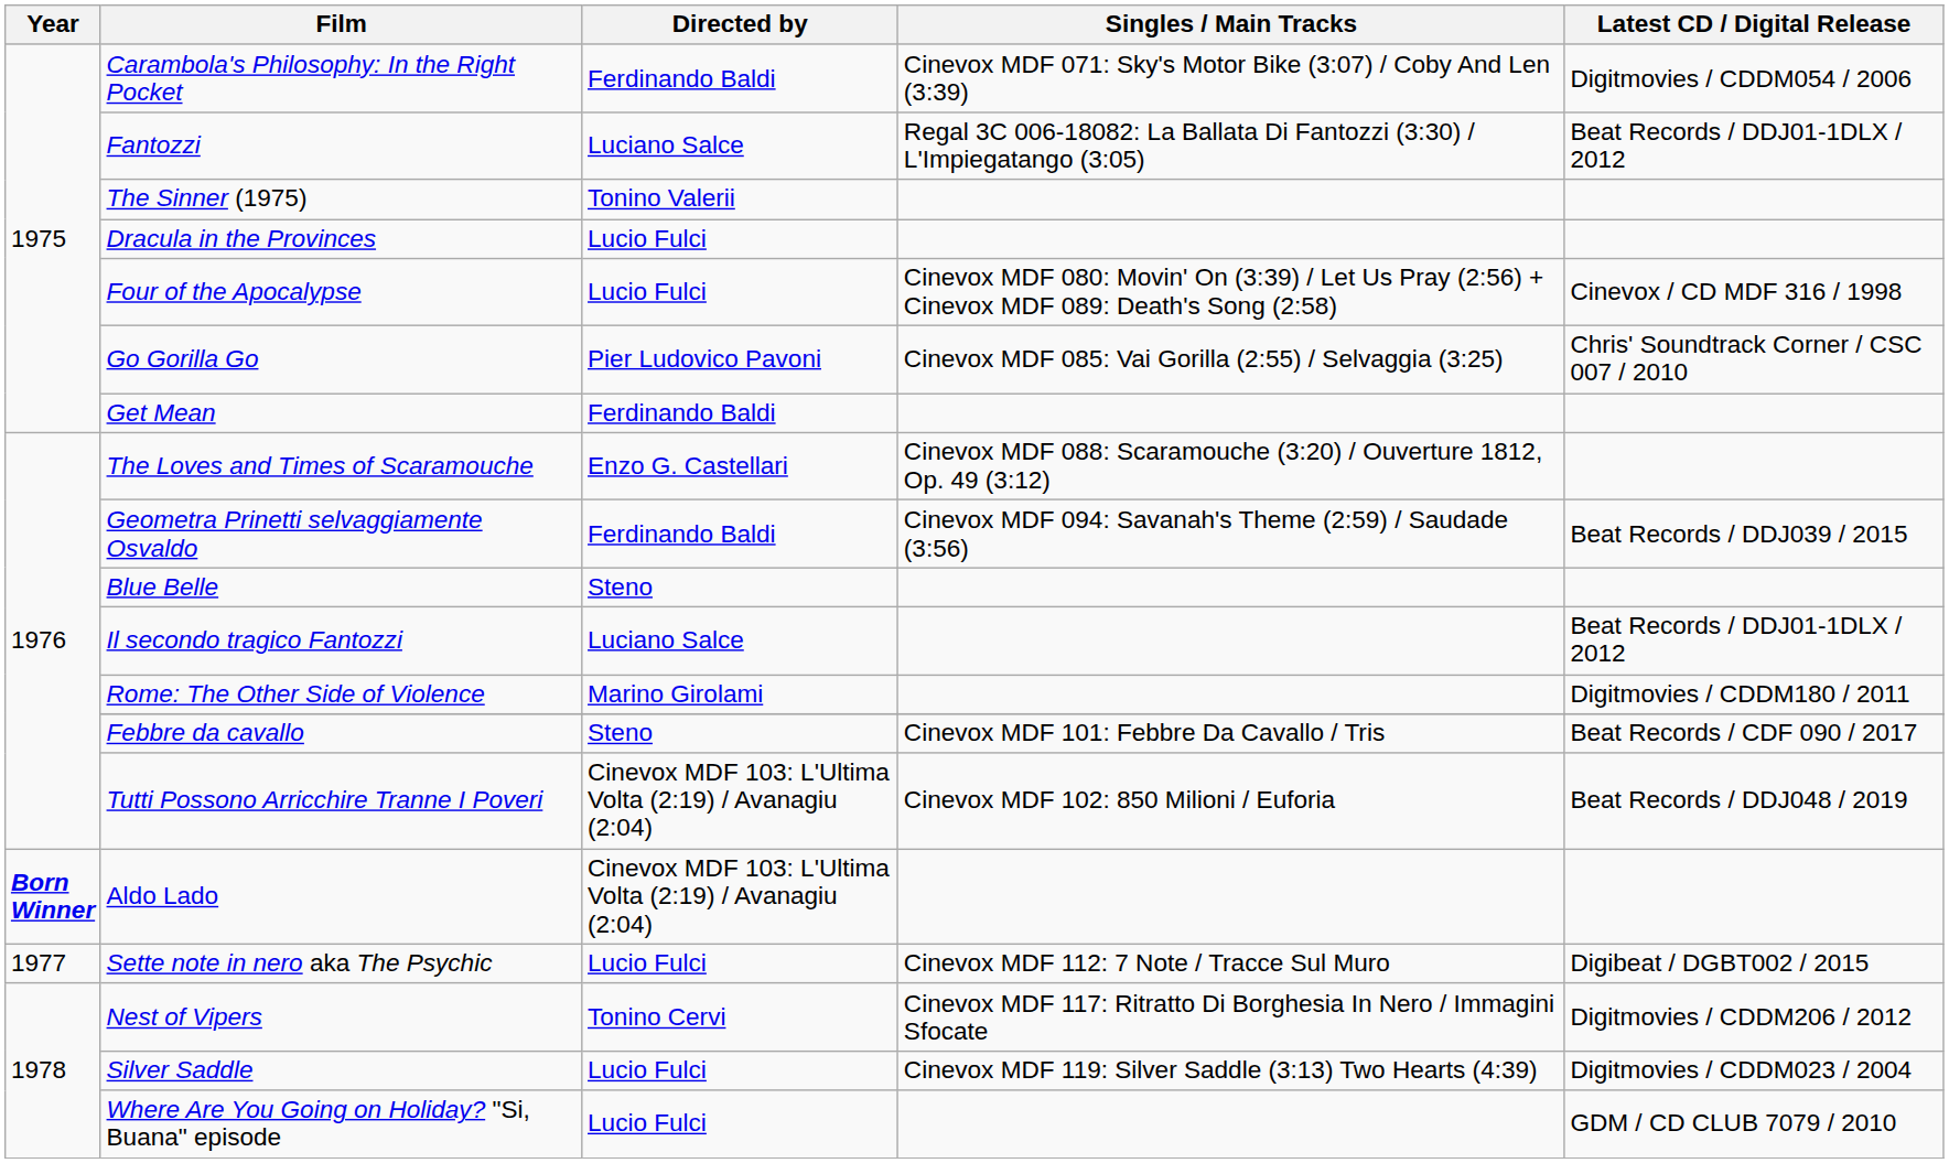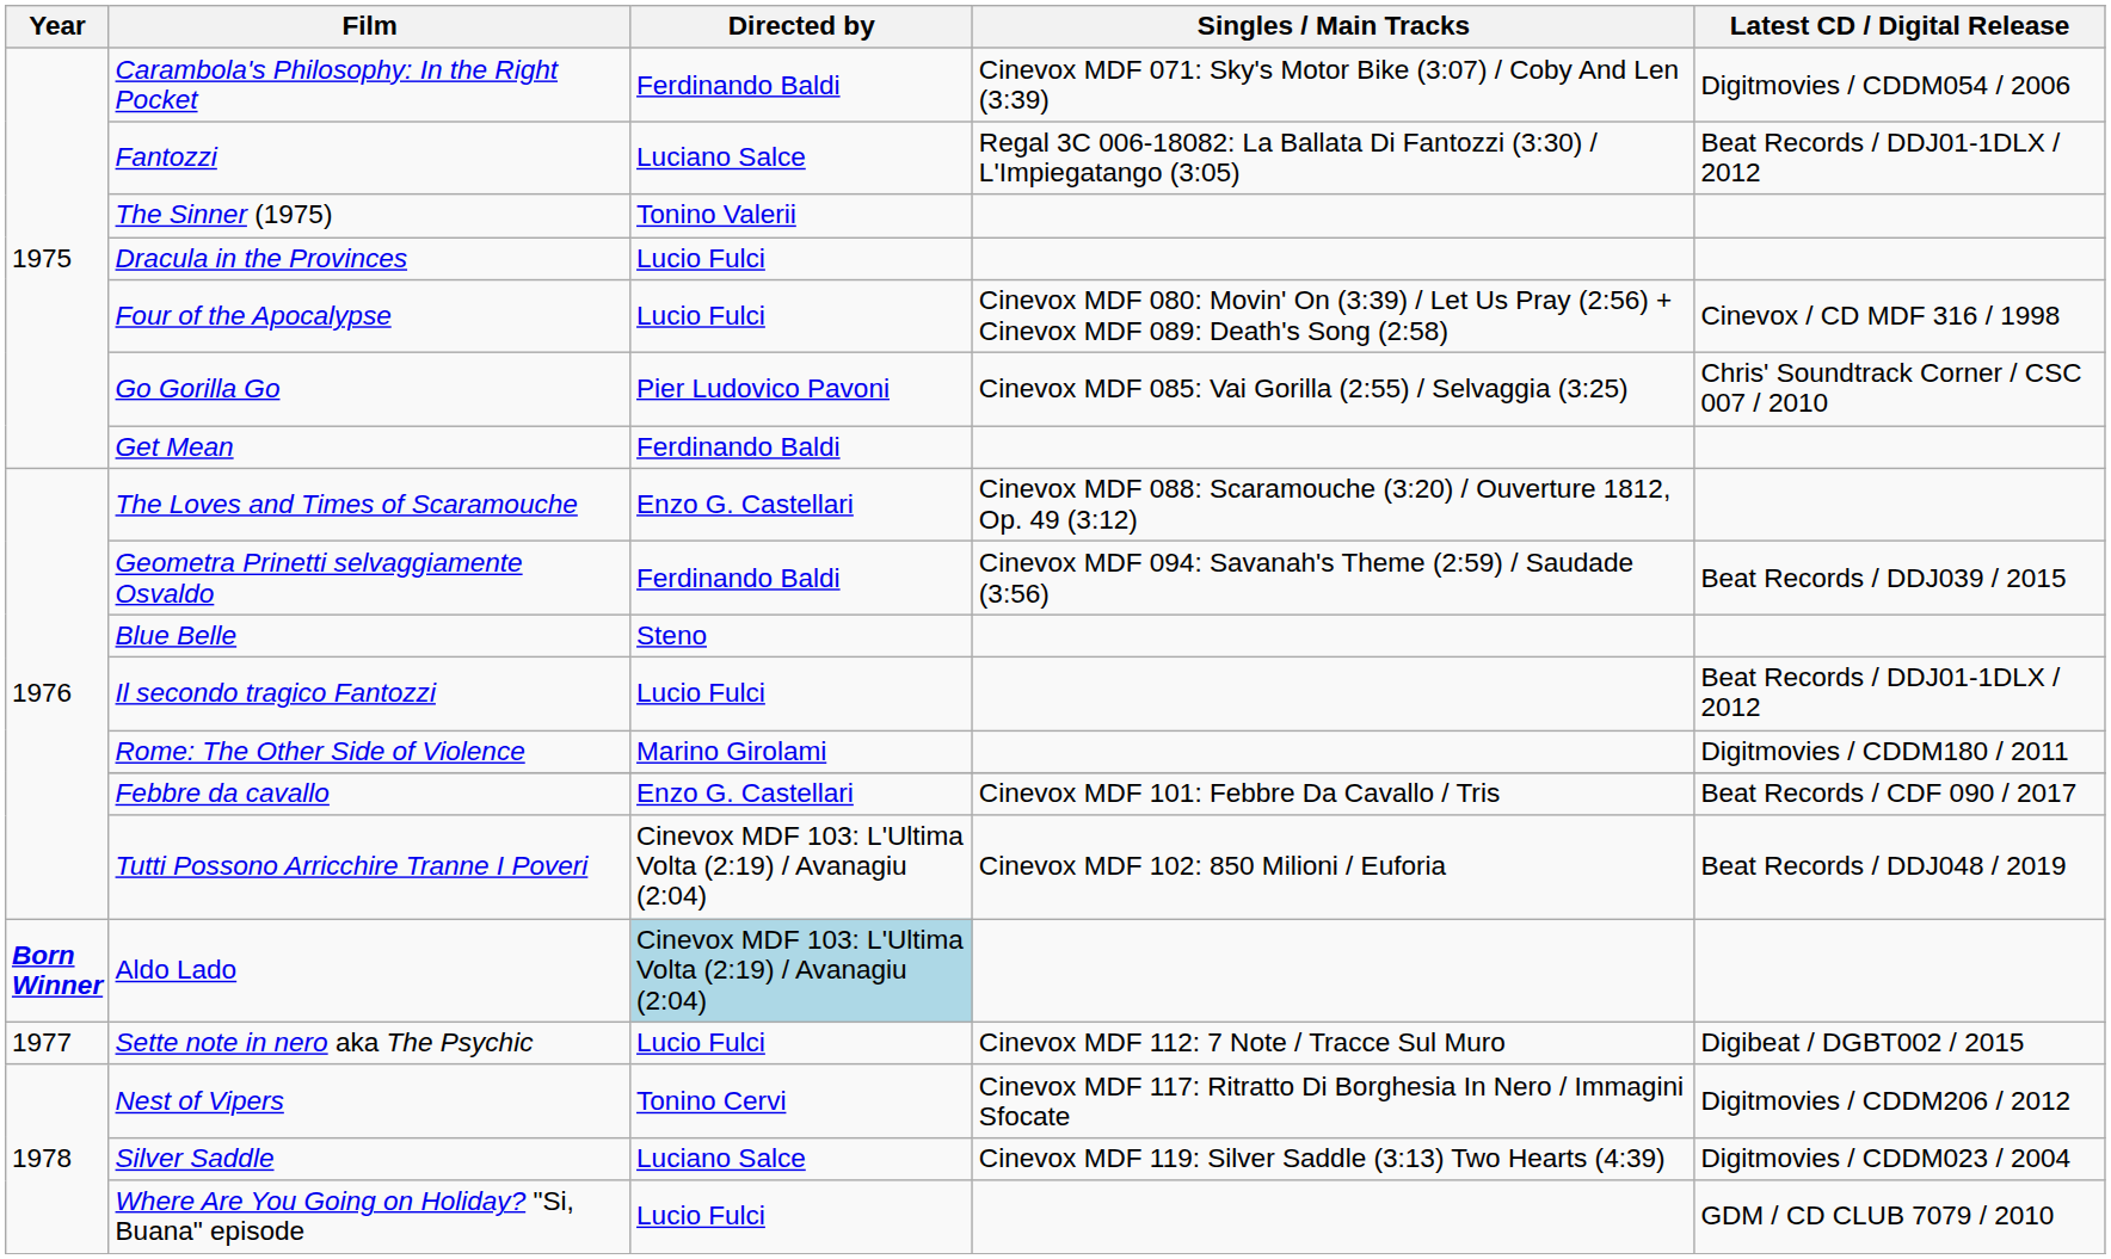 <table class="wikitable">
 <tr>
 <th style="width: 33px;">Year</th>
 <th style="width: 350px;">Film</th>
 <th style="width: 225px;">Directed by</th>
 <th style="width: 500px;">Singles / Main Tracks</th>
 <th style="width: 275px;">Latest CD / Digital Release</th>
 </tr>
 <tr>
 <td rowspan="7">1975</td>
 <td><em><a href='#'>Carambola's Philosophy: In the Right Pocket</a></em> </td>
 <td><a href='#'>Ferdinando Baldi</a></td>
 <td>Cinevox MDF 071: Sky's Motor Bike (3:07) / Coby And Len (3:39)</td>
 <td>Digitmovies / CDDM054 / 2006</td>
 </tr>
 <tr>
 <td><em><a href='#'>Fantozzi</a></em></td>
 <td><a href='#'>Luciano Salce</a></td>
 <td>Regal 3C 006-18082: La Ballata Di Fantozzi (3:30) / L'Impiegatango (3:05)</td>
 <td>Beat Records / DDJ01-1DLX / 2012</td>
 </tr>
 <tr>
 <td><em><a href='#'>The Sinner</a></em> (1975)</td>
 <td><a href='#'>Tonino Valerii</a></td>
 <td></td>
 <td></td>
 </tr>
 <tr>
 <td><em><a href='#'>Dracula in the Provinces</a></em> </td>
 <td><a href='#'>Lucio Fulci</a></td>
 <td></td>
 <td></td>
 </tr>
 <tr>
 <td><em><a href='#'>Four of the Apocalypse</a></em> </td>
 <td><a href='#'>Lucio Fulci</a></td>
 <td>Cinevox MDF 080: Movin' On (3:39) / Let Us Pray (2:56) + Cinevox MDF 089: Death's Song (2:58)</td>
 <td>Cinevox / CD MDF 316 / 1998</td>
 </tr>
 <tr>
 <td><em><a href='#'>Go Gorilla Go</a></em> </td>
 <td><a href='#'>Pier Ludovico Pavoni</a></td>
 <td>Cinevox MDF 085: Vai Gorilla (2:55) / Selvaggia (3:25)</td>
 <td>Chris' Soundtrack Corner / CSC 007 / 2010</td>
 </tr>
 <tr>
 <td><em><a href='#'>Get Mean</a></em> </td>
 <td><a href='#'>Ferdinando Baldi</a></td>
 <td></td>
 <td></td>
 </tr>
 <tr>
 <td rowspan="8">1976</td>
 <td><em><a href='#'>The Loves and Times of Scaramouche</a></em></td>
 <td><a href='#'>Enzo G. Castellari</a></td>
 <td>Cinevox MDF 088: Scaramouche (3:20) / Ouverture 1812, Op. 49 (3:12)</td>
 <td></td>
 </tr>
 <tr>
 <td><em><a href='#'>Geometra Prinetti selvaggiamente Osvaldo</a></em></td>
 <td><a href='#'>Ferdinando Baldi</a></td>
 <td>Cinevox MDF 094: Savanah's Theme (2:59) / Saudade (3:56)</td>
 <td>Beat Records / DDJ039 / 2015</td>
 </tr>
 <tr>
 <td><em><a href='#'>Blue Belle</a></em></td>
 <td><a href='#'>Steno</a></td>
 <td></td>
 <td></td>
 </tr>
 <tr>
 <td><em><a href='#'>Il secondo tragico Fantozzi</a></em></td>
-<td><a href='#'>Luciano Salce</a></td>
+<td><a href='#'>Lucio Fulci</a></td>
 <td></td>
 <td>Beat Records / DDJ01-1DLX / 2012</td>
 </tr>
 <tr>
 <td><em><a href='#'>Rome: The Other Side of Violence</a></em></td>
 <td><a href='#'>Marino Girolami</a></td>
 <td></td>
 <td>Digitmovies / CDDM180 / 2011</td>
 </tr>
 <tr>
 </tr>
 <tr>
 <td><em><a href='#'>Febbre da cavallo </a></em></td>
-<td><a href='#'>Steno</a></td>
+<td><a href='#'>Enzo G. Castellari</a></td>
 <td>Cinevox MDF 101: Febbre Da Cavallo / Tris</td>
 <td>Beat Records / CDF 090 / 2017</td>
 </tr>
 <tr>
 <td><em><a href='#'>Tutti Possono Arricchire Tranne I Poveri</a></em></td>
 <td>Cinevox MDF 103: L'Ultima Volta (2:19) / Avanagiu (2:04)</td>
 <td>Cinevox MDF 102: 850 Milioni / Euforia</td>
 <td>Beat Records / DDJ048 / 2019</td>
 </tr>
 <tr>
 <td><strong><em><a href='#'>Born Winner</a></em></strong></td>
 <td><a href='#'>Aldo Lado</a></td>
-<td>Cinevox MDF 103: L'Ultima Volta (2:19) / Avanagiu (2:04)</td>
+<td style="background: lightblue;">Cinevox MDF 103: L'Ultima Volta (2:19) / Avanagiu (2:04)</td>
 <td></td>
 </tr>
 <tr>
 <td rowspan="1">1977</td>
 <td><em><a href='#'>Sette note in nero</a></em> aka <em>The Psychic</em> </td>
 <td><a href='#'>Lucio Fulci</a></td>
 <td>Cinevox MDF 112: 7 Note / Tracce Sul Muro</td>
 <td>Digibeat / DGBT002 / 2015</td>
 </tr>
 <tr>
 <td rowspan="3">1978</td>
 <td><em><a href='#'>Nest of Vipers</a></em></td>
 <td><a href='#'>Tonino Cervi</a></td>
 <td>Cinevox MDF 117: Ritratto Di Borghesia In Nero / Immagini Sfocate</td>
 <td>Digitmovies / CDDM206 / 2012</td>
 </tr>
 <tr>
 <td><em><a href='#'>Silver Saddle</a></em> </td>
-<td><a href='#'>Lucio Fulci</a></td>
+<td><a href='#'>Luciano Salce</a></td>
 <td>Cinevox MDF 119: Silver Saddle (3:13) Two Hearts (4:39)</td>
 <td>Digitmovies / CDDM023 / 2004</td>
 </tr>
 <tr>
 <td><em><a href='#'>Where Are You Going on Holiday?</a></em> "Si, Buana" episode</td>
 <td><a href='#'>Lucio Fulci</a></td>
 <td></td>
 <td>GDM / CD CLUB 7079 / 2010</td>
 </tr>
 <tr>
 </tr>
 </table>
